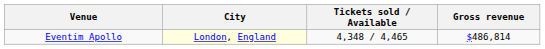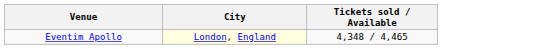 <table class="wikitable" style="text-align:center">
 <tr>
 <th style="width:220px;">Venue</th>
 <th style="width:200px;">City</th>
 <th style="width:180px;">Tickets sold / Available</th>
-<th style="width:140px;">Gross revenue</th>
 </tr>
 <tr>
 <td><a href='#'>Eventim Apollo</a></td>
 <td style="background: lightyellow;"><a href='#'>London</a>, <a href='#'>England</a></td>
 <td>4,348 / 4,465</td>
-<td><a href='#'>$</a>486,814</td>
 </tr>
 </table>
